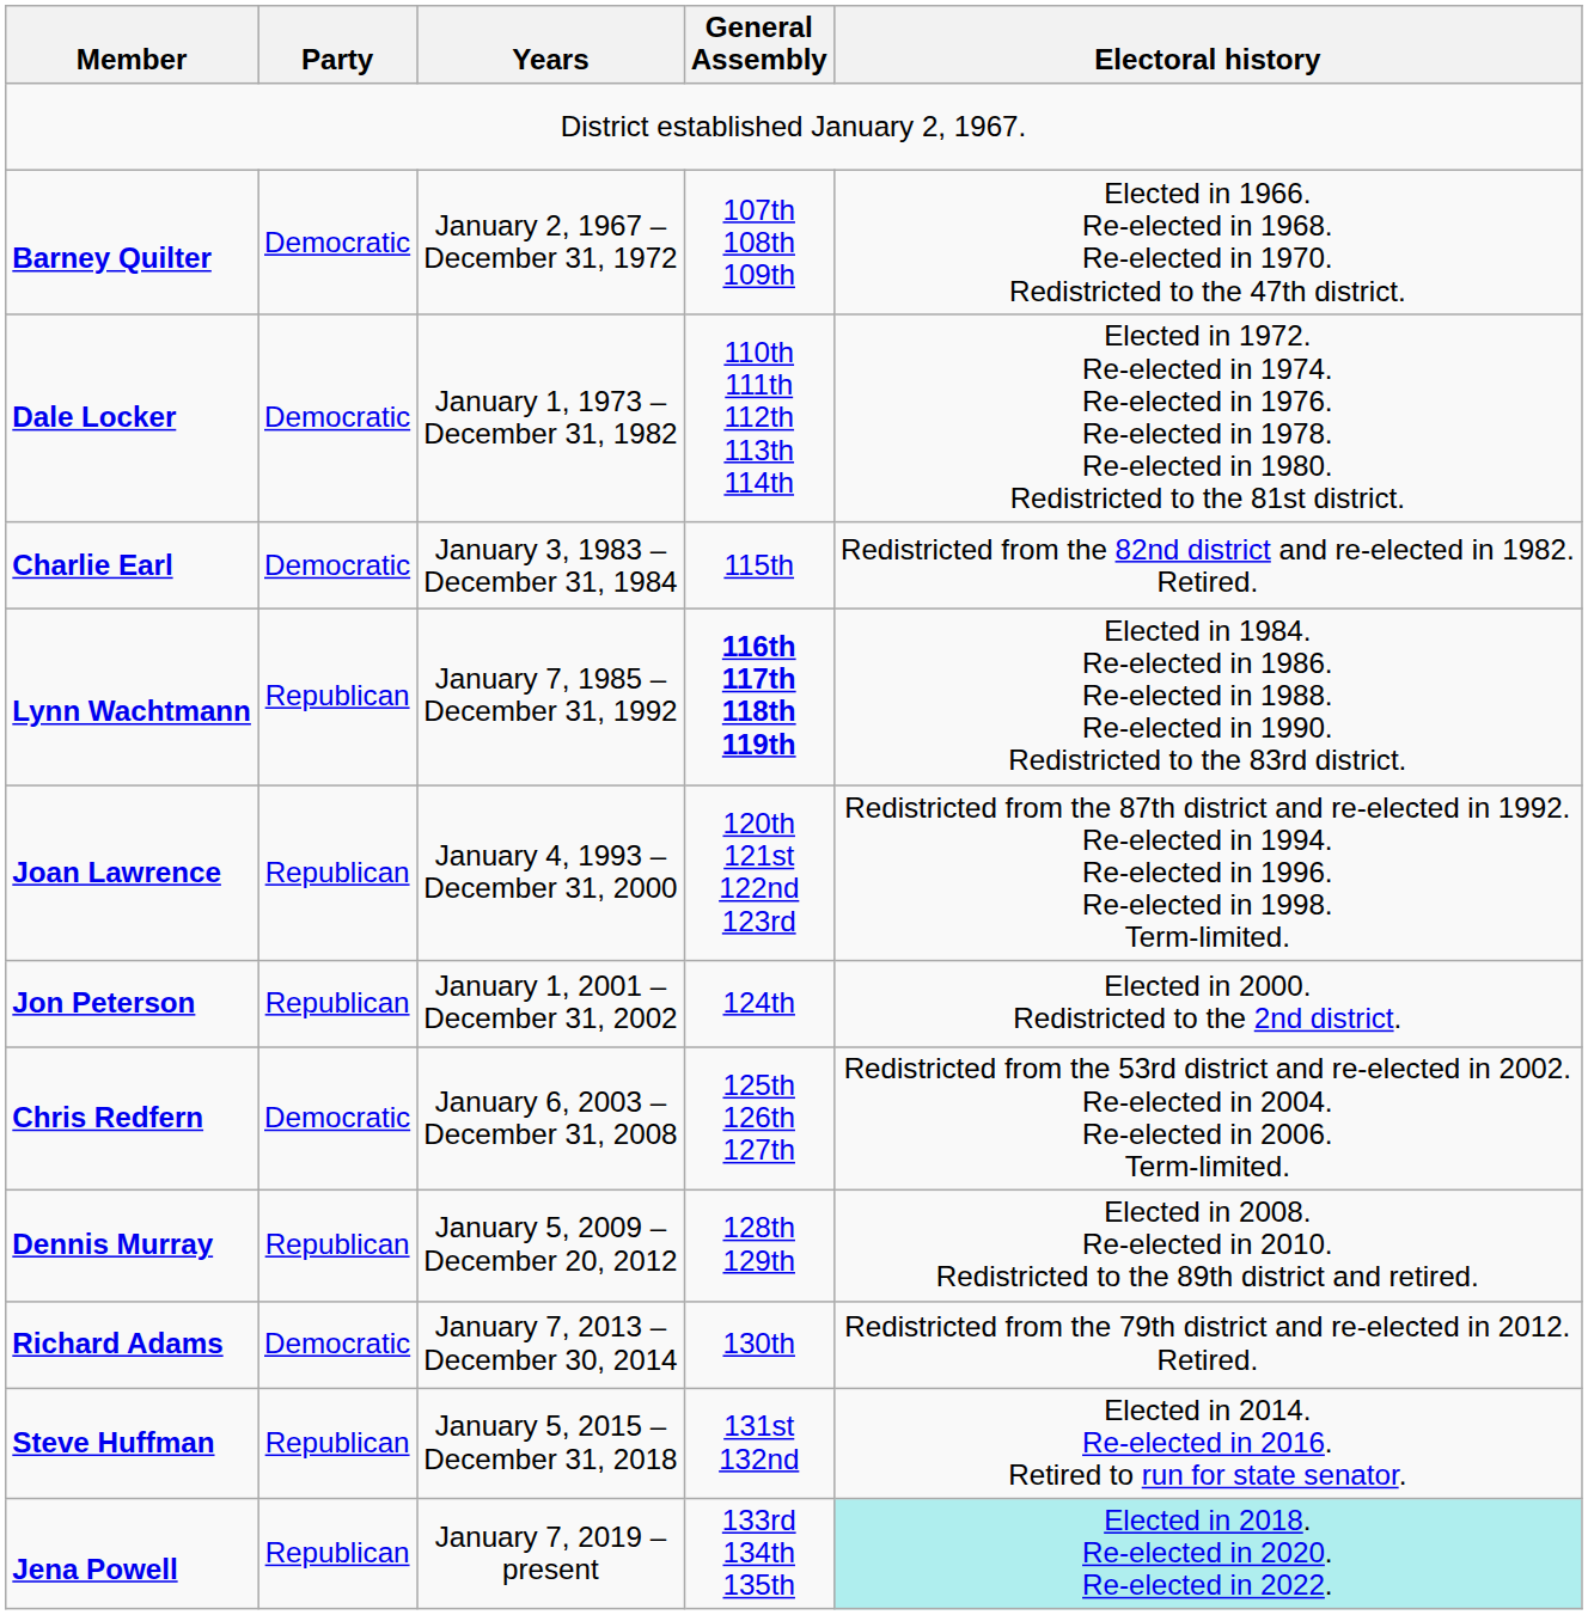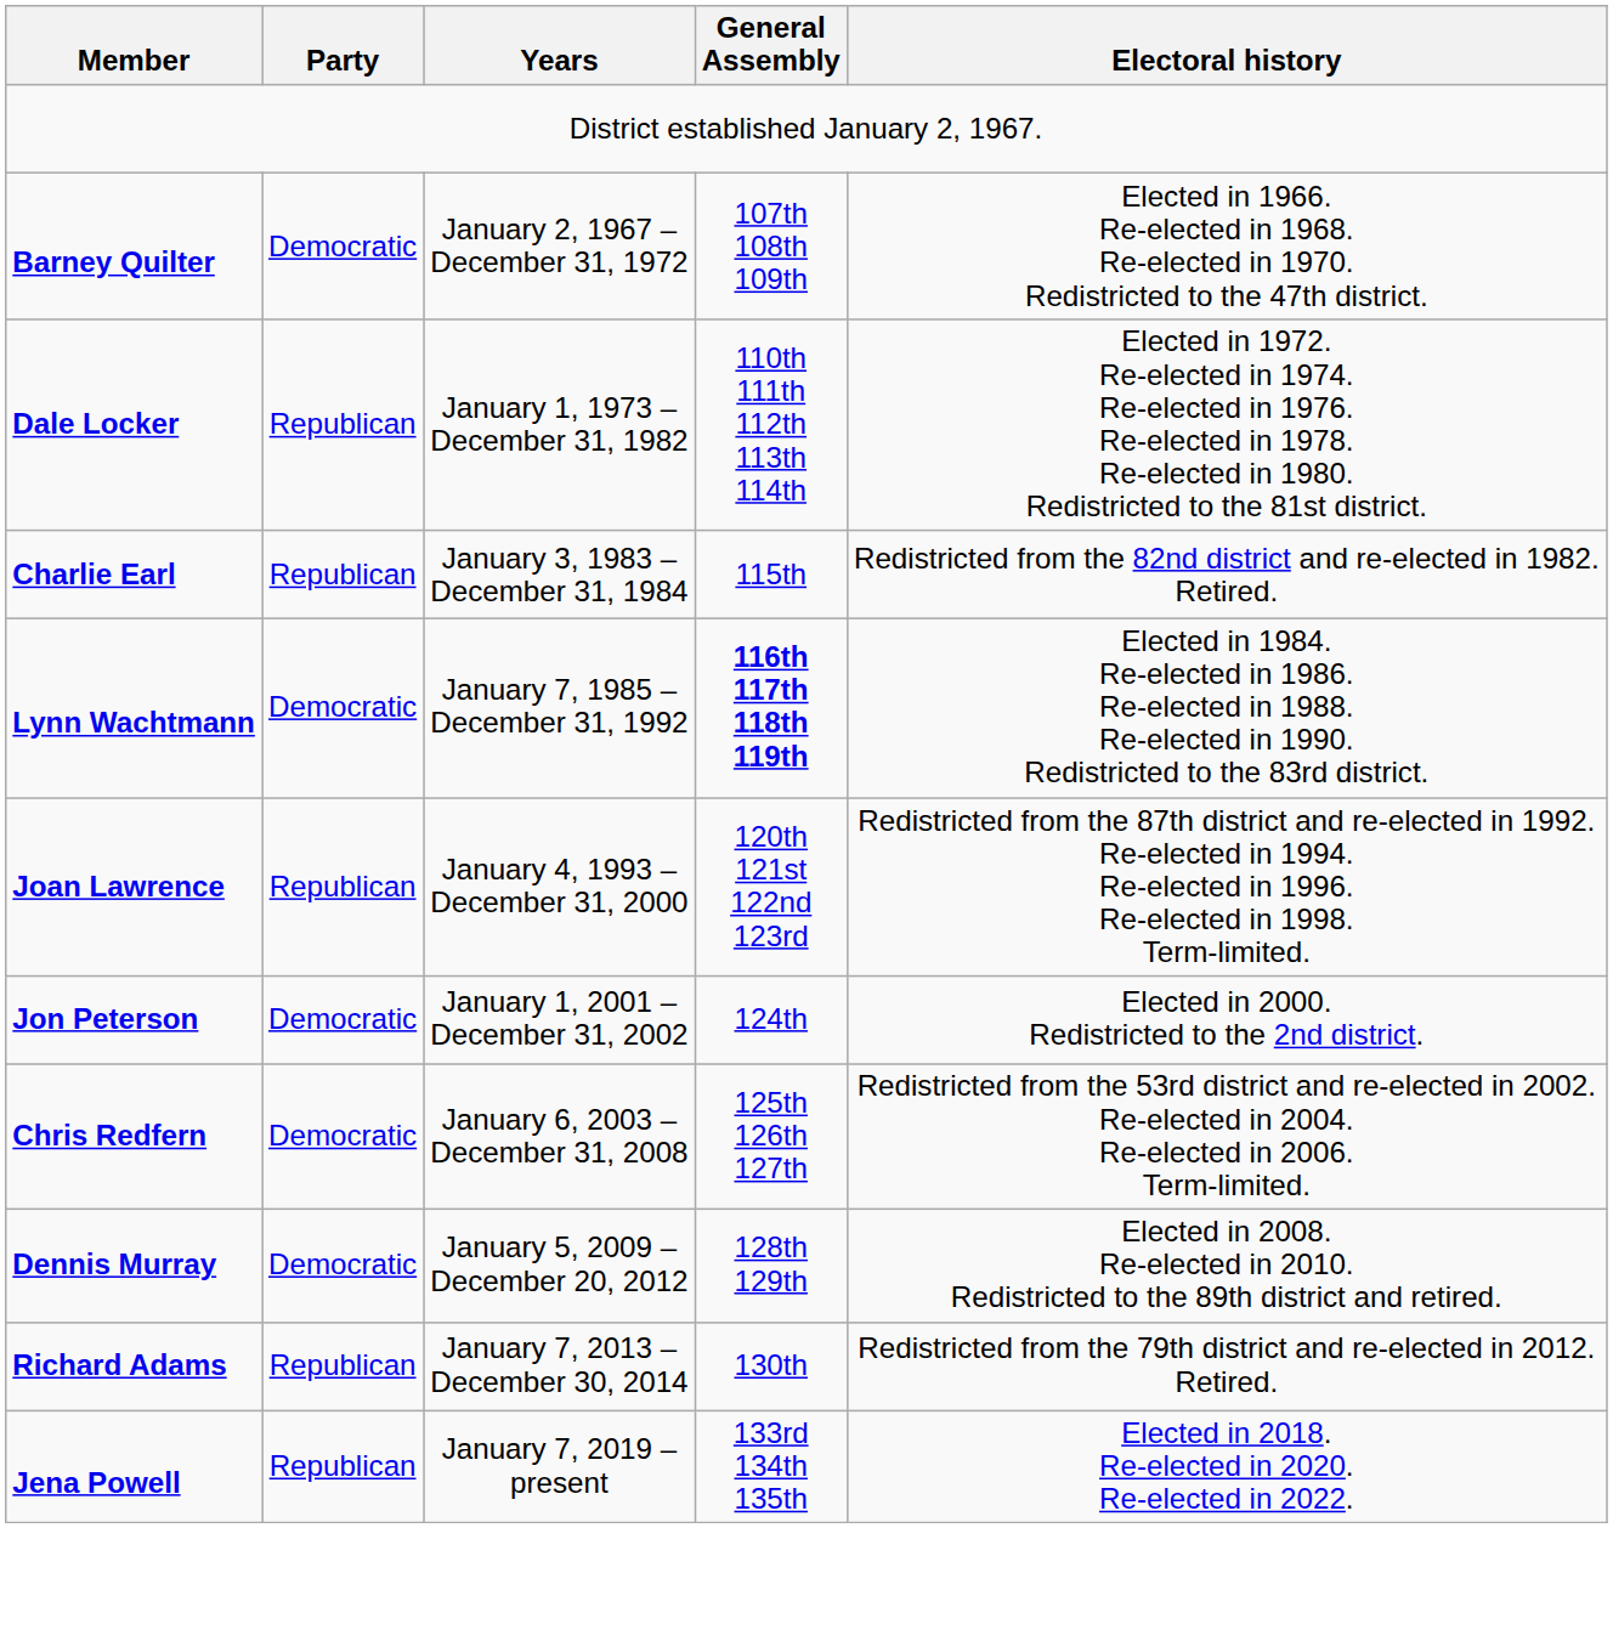 <table class=wikitable style="text-align:center">
 <tr valign=bottom>
 <th>Member</th>
 <th>Party</th>
 <th>Years</th>
 <th>General<br>Assembly</th>
 <th>Electoral history</th>
 </tr>
 <tr style="height:3em">
 <td colspan=5>District established January 2, 1967.</td>
 </tr>
 <tr style="height:3em">
 <td align=left><br><strong><a href='#'>Barney Quilter</a></strong><br></td>
 <td><a href='#'>Democratic</a></td>
 <td>January 2, 1967 –<br>December 31, 1972</td>
 <td><a href='#'>107th</a><br><a href='#'>108th</a><br><a href='#'>109th</a></td>
 <td>Elected in 1966.<br>Re-elected in 1968.<br>Re-elected in 1970.<br>Redistricted to the 47th district.</td>
 </tr>
 <tr style="height:3em">
 <td align=left><strong><a href='#'>Dale Locker</a></strong><br></td>
-<td><a href='#'>Democratic</a></td>
+<td><a href='#'>Republican</a></td>
 <td>January 1, 1973 –<br>December 31, 1982</td>
 <td><a href='#'>110th</a><br><a href='#'>111th</a><br><a href='#'>112th</a><br><a href='#'>113th</a><br><a href='#'>114th</a></td>
 <td>Elected in 1972.<br>Re-elected in 1974.<br>Re-elected in 1976.<br>Re-elected in 1978.<br>Re-elected in 1980.<br>Redistricted to the 81st district.</td>
 </tr>
 <tr style="height:3em">
 <td align=left><strong><a href='#'>Charlie Earl</a></strong><br></td>
-<td><a href='#'>Democratic</a></td>
+<td><a href='#'>Republican</a></td>
 <td>January 3, 1983 –<br>December 31, 1984</td>
 <td><a href='#'>115th</a></td>
 <td>Redistricted from the <a href='#'>82nd district</a> and re-elected in 1982.<br>Retired.</td>
 </tr>
 <tr style="height:3em">
 <td align=left><br><strong><a href='#'>Lynn Wachtmann</a></strong><br></td>
-<td><a href='#'>Republican</a></td>
+<td><a href='#'>Democratic</a></td>
 <td>January 7, 1985 –<br>December 31, 1992</td>
 <td><strong><a href='#'>116th</a><br><a href='#'>117th</a><br><a href='#'>118th</a><br><a href='#'>119th</a></strong></td>
 <td>Elected in 1984.<br>Re-elected in 1986.<br>Re-elected in 1988.<br>Re-elected in 1990.<br>Redistricted to the 83rd district.</td>
 </tr>
 <tr style="height:3em">
 <td align=left><strong><a href='#'>Joan Lawrence</a></strong><br></td>
 <td><a href='#'>Republican</a></td>
 <td>January 4, 1993 –<br>December 31, 2000</td>
 <td><a href='#'>120th</a><br><a href='#'>121st</a><br><a href='#'>122nd</a><br><a href='#'>123rd</a></td>
 <td>Redistricted from the 87th district and re-elected in 1992.<br>Re-elected in 1994.<br>Re-elected in 1996.<br>Re-elected in 1998.<br>Term-limited.</td>
 </tr>
 <tr style="height:3em">
 <td align=left><strong><a href='#'>Jon Peterson</a></strong><br></td>
-<td><a href='#'>Republican</a></td>
+<td><a href='#'>Democratic</a></td>
 <td>January 1, 2001 –<br>December 31, 2002</td>
 <td><a href='#'>124th</a></td>
 <td>Elected in 2000.<br>Redistricted to the <a href='#'>2nd district</a>.</td>
 </tr>
 <tr style="height:3em">
 <td align=left><strong><a href='#'>Chris Redfern</a></strong><br></td>
 <td><a href='#'>Democratic</a></td>
 <td>January 6, 2003 –<br>December 31, 2008</td>
 <td><a href='#'>125th</a><br><a href='#'>126th</a><br><a href='#'>127th</a></td>
 <td>Redistricted from the 53rd district and re-elected in 2002.<br>Re-elected in 2004.<br>Re-elected in 2006.<br>Term-limited.</td>
 </tr>
 <tr style="height:3em">
 <td align=left><strong><a href='#'>Dennis Murray</a></strong><br></td>
-<td><a href='#'>Republican</a></td>
+<td><a href='#'>Democratic</a></td>
 <td>January 5, 2009 –<br>December 20, 2012</td>
 <td><a href='#'>128th</a><br><a href='#'>129th</a></td>
 <td>Elected in 2008.<br>Re-elected in 2010.<br>Redistricted to the 89th district and retired.</td>
 </tr>
 <tr style="height:3em">
 <td align=left><strong><a href='#'>Richard Adams</a></strong><br></td>
-<td><a href='#'>Democratic</a></td>
+<td><a href='#'>Republican</a></td>
 <td>January 7, 2013 –<br>December 30, 2014</td>
 <td><a href='#'>130th</a></td>
 <td>Redistricted from the 79th district and re-elected in 2012.<br>Retired.</td>
-</tr>
-<tr style="height:3em">
-<td align=left><strong><a href='#'>Steve Huffman</a></strong><br></td>
-<td><a href='#'>Republican</a></td>
-<td>January 5, 2015 –<br>December 31, 2018</td>
-<td><a href='#'>131st</a><br><a href='#'>132nd</a></td>
-<td>Elected in 2014.<br><a href='#'>Re-elected in 2016</a>.<br>Retired to <a href='#'>run for state senator</a>.</td>
 </tr>
 <tr style="height:3em">
 <td align=left><br><strong><a href='#'>Jena Powell</a></strong><br></td>
 <td><a href='#'>Republican</a></td>
 <td>January 7, 2019 –<br>present</td>
 <td><a href='#'>133rd</a><br><a href='#'>134th</a><br><a href='#'>135th</a></td>
-<td style="background: paleturquoise;"><a href='#'>Elected in 2018</a>.<br><a href='#'>Re-elected in 2020</a>.<br><a href='#'>Re-elected in 2022</a>.</td>
+<td><a href='#'>Elected in 2018</a>.<br><a href='#'>Re-elected in 2020</a>.<br><a href='#'>Re-elected in 2022</a>.</td>
 </tr>
 </table>
